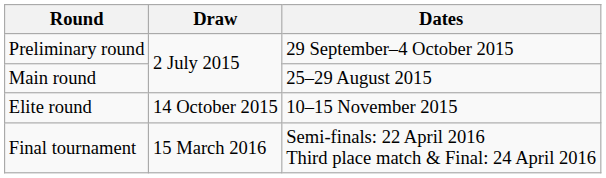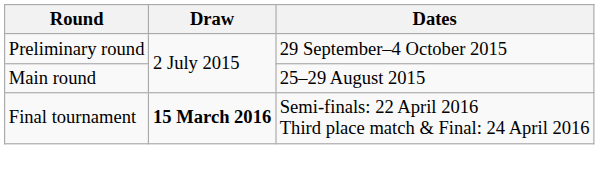 <table class="wikitable">
 <tr>
 <th>Round</th>
 <th>Draw</th>
 <th>Dates</th>
 </tr>
 <tr>
 <td>Preliminary round</td>
 <td rowspan=2>2 July 2015</td>
 <td>29 September–4 October 2015</td>
 </tr>
 <tr>
 <td>Main round</td>
 <td>25–29 August 2015</td>
 </tr>
 <tr>
-<td>Elite round</td>
-<td>14 October 2015</td>
-<td>10–15 November 2015</td>
-</tr>
-<tr>
 <td>Final tournament</td>
-<td>15 March 2016</td>
+<td><strong>15 March 2016</strong></td>
 <td>Semi-finals: 22 April 2016<br>Third place match & Final: 24 April 2016</td>
 </tr>
 </table>
